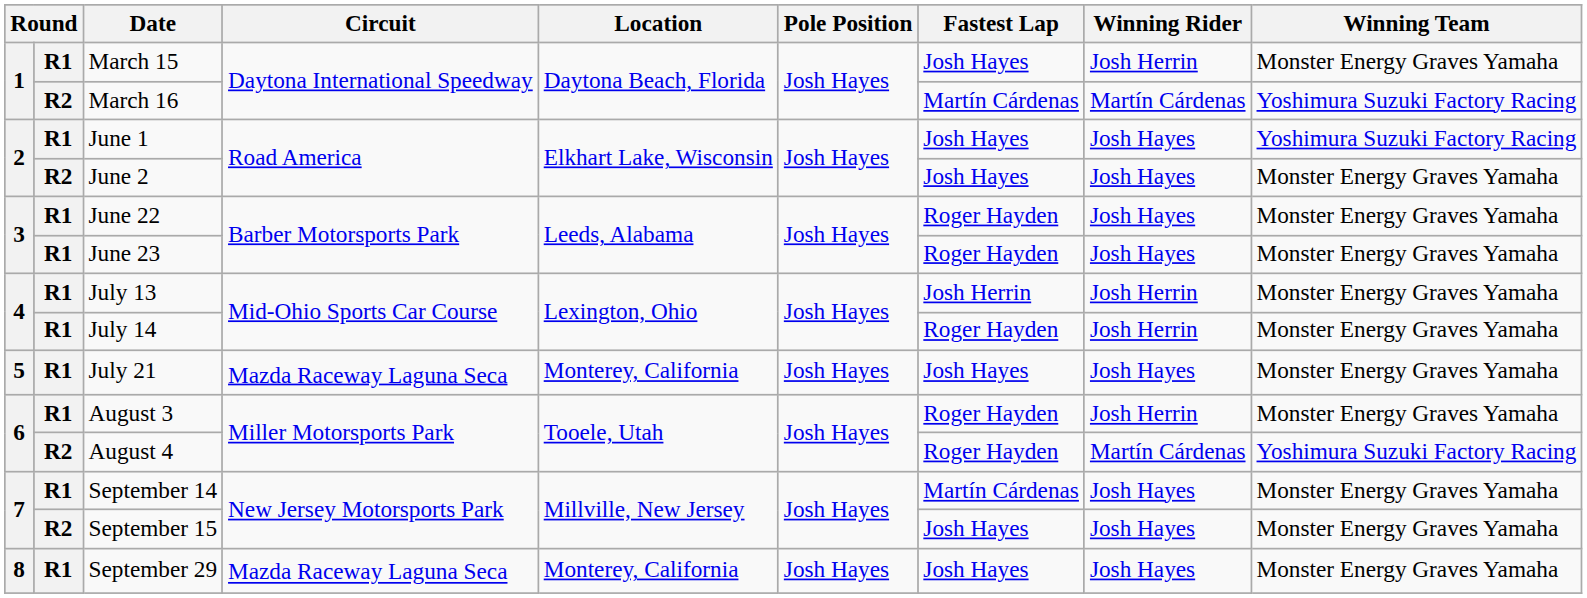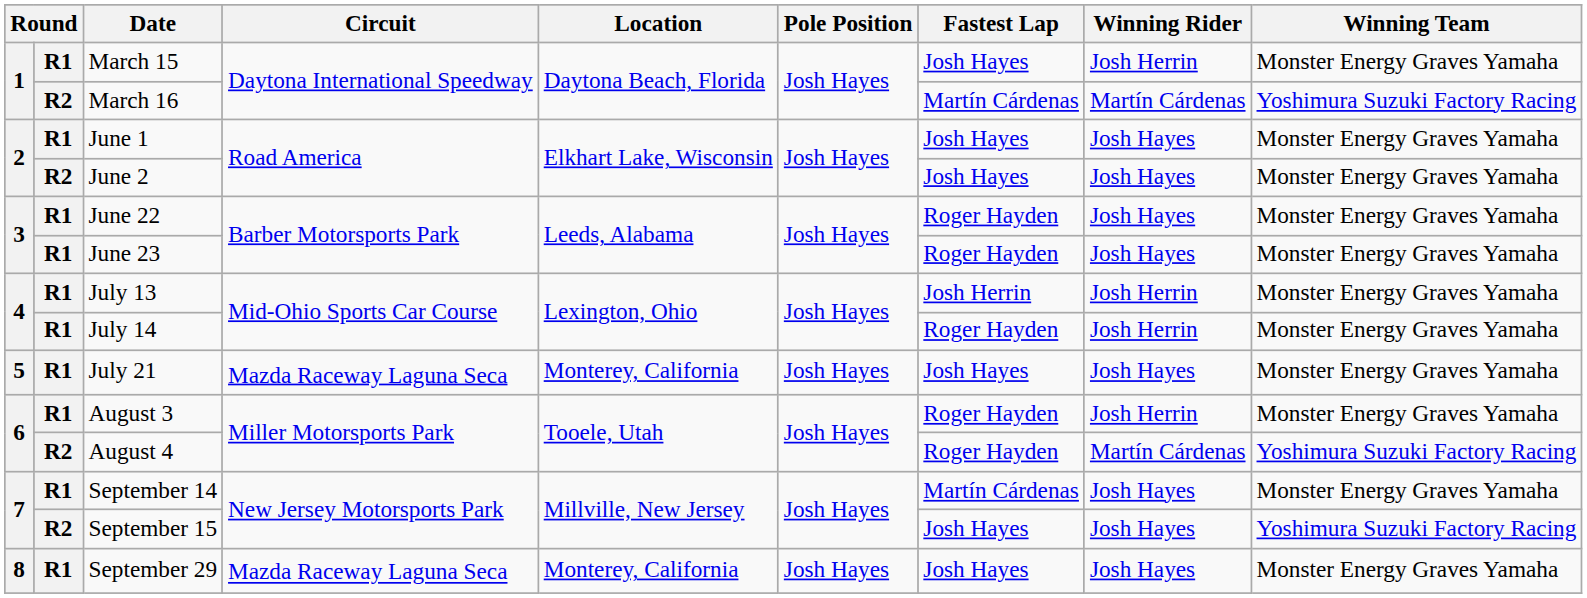 <table class="wikitable" style="font-size: 85%">
 <tr>
 <th colspan=2>Round</th>
 <th>Date</th>
 <th>Circuit</th>
 <th>Location</th>
 <th>Pole Position</th>
 <th>Fastest Lap</th>
 <th>Winning Rider</th>
 <th>Winning Team</th>
 </tr>
 <tr>
 <th rowspan=2>1</th>
 <th>R1</th>
 <td>March 15</td>
 <td rowspan=2><a href='#'>Daytona International Speedway</a></td>
 <td rowspan=2><a href='#'>Daytona Beach, Florida</a></td>
 <td rowspan=2> <a href='#'>Josh Hayes</a></td>
 <td> <a href='#'>Josh Hayes</a></td>
 <td> <a href='#'>Josh Herrin</a></td>
 <td>Monster Energy Graves Yamaha</td>
 </tr>
 <tr>
 <th>R2</th>
 <td>March 16</td>
 <td> <a href='#'>Martín Cárdenas</a></td>
 <td> <a href='#'>Martín Cárdenas</a></td>
 <td><a href='#'>Yoshimura Suzuki Factory Racing</a></td>
 </tr>
 <tr>
 <th rowspan=2>2</th>
 <th>R1</th>
 <td>June 1</td>
 <td rowspan=2><a href='#'>Road America</a></td>
 <td rowspan=2><a href='#'>Elkhart Lake, Wisconsin</a></td>
 <td rowspan=2> <a href='#'>Josh Hayes</a></td>
 <td> <a href='#'>Josh Hayes</a></td>
 <td> <a href='#'>Josh Hayes</a></td>
-<td><a href='#'>Yoshimura Suzuki Factory Racing</a></td>
+<td>Monster Energy Graves Yamaha</td>
 </tr>
 <tr>
 <th>R2</th>
 <td>June 2</td>
 <td> <a href='#'>Josh Hayes</a></td>
 <td> <a href='#'>Josh Hayes</a></td>
 <td>Monster Energy Graves Yamaha</td>
 </tr>
 <tr>
 <th rowspan=2>3</th>
 <th>R1</th>
 <td>June 22</td>
 <td rowspan=2><a href='#'>Barber Motorsports Park</a></td>
 <td rowspan=2><a href='#'>Leeds, Alabama</a></td>
 <td rowspan=2> <a href='#'>Josh Hayes</a></td>
 <td> <a href='#'>Roger Hayden</a></td>
 <td> <a href='#'>Josh Hayes</a></td>
 <td>Monster Energy Graves Yamaha</td>
 </tr>
 <tr>
 <th>R1</th>
 <td>June 23</td>
 <td> <a href='#'>Roger Hayden</a></td>
 <td> <a href='#'>Josh Hayes</a></td>
 <td>Monster Energy Graves Yamaha</td>
 </tr>
 <tr>
 <th rowspan=2>4</th>
 <th>R1</th>
 <td>July 13</td>
 <td rowspan=2><a href='#'>Mid-Ohio Sports Car Course</a></td>
 <td rowspan=2><a href='#'>Lexington, Ohio</a></td>
 <td rowspan=2> <a href='#'>Josh Hayes</a></td>
 <td> <a href='#'>Josh Herrin</a></td>
 <td> <a href='#'>Josh Herrin</a></td>
 <td>Monster Energy Graves Yamaha</td>
 </tr>
 <tr>
 <th>R1</th>
 <td>July 14</td>
 <td> <a href='#'>Roger Hayden</a></td>
 <td> <a href='#'>Josh Herrin</a></td>
 <td>Monster Energy Graves Yamaha</td>
 </tr>
 <tr>
 <th>5</th>
 <th>R1</th>
 <td>July 21</td>
 <td><a href='#'>Mazda Raceway Laguna Seca</a><sup></sup></td>
 <td><a href='#'>Monterey, California</a></td>
 <td> <a href='#'>Josh Hayes</a></td>
 <td> <a href='#'>Josh Hayes</a></td>
 <td> <a href='#'>Josh Hayes</a></td>
 <td>Monster Energy Graves Yamaha</td>
 </tr>
 <tr>
 <th rowspan=2>6</th>
 <th>R1</th>
 <td>August 3</td>
 <td rowspan=2><a href='#'>Miller Motorsports Park</a></td>
 <td rowspan=2><a href='#'>Tooele, Utah</a></td>
 <td rowspan=2> <a href='#'>Josh Hayes</a></td>
 <td> <a href='#'>Roger Hayden</a></td>
 <td> <a href='#'>Josh Herrin</a></td>
 <td>Monster Energy Graves Yamaha</td>
 </tr>
 <tr>
 <th>R2</th>
 <td>August 4</td>
 <td> <a href='#'>Roger Hayden</a></td>
 <td> <a href='#'>Martín Cárdenas</a></td>
 <td><a href='#'>Yoshimura Suzuki Factory Racing</a></td>
 </tr>
 <tr>
 <th rowspan=2>7</th>
 <th>R1</th>
 <td>September 14</td>
 <td rowspan=2><a href='#'>New Jersey Motorsports Park</a></td>
 <td rowspan=2><a href='#'>Millville, New Jersey</a></td>
 <td rowspan=2> <a href='#'>Josh Hayes</a></td>
 <td> <a href='#'>Martín Cárdenas</a></td>
 <td> <a href='#'>Josh Hayes</a></td>
 <td>Monster Energy Graves Yamaha</td>
 </tr>
 <tr>
 <th>R2</th>
 <td>September 15</td>
 <td> <a href='#'>Josh Hayes</a></td>
 <td> <a href='#'>Josh Hayes</a></td>
-<td>Monster Energy Graves Yamaha</td>
+<td><a href='#'>Yoshimura Suzuki Factory Racing</a></td>
 </tr>
 <tr>
 <th>8</th>
 <th>R1</th>
 <td>September 29</td>
 <td><a href='#'>Mazda Raceway Laguna Seca</a><sup></sup></td>
 <td><a href='#'>Monterey, California</a></td>
 <td> <a href='#'>Josh Hayes</a></td>
 <td> <a href='#'>Josh Hayes</a></td>
 <td> <a href='#'>Josh Hayes</a></td>
 <td>Monster Energy Graves Yamaha</td>
 </tr>
 </table>
